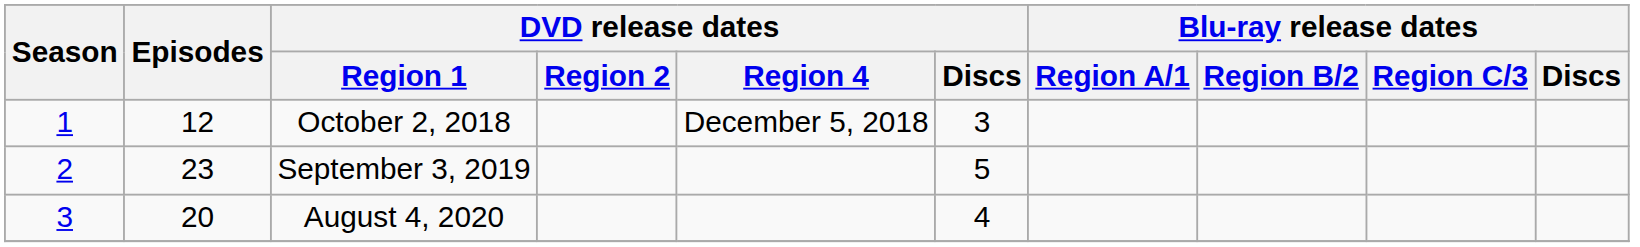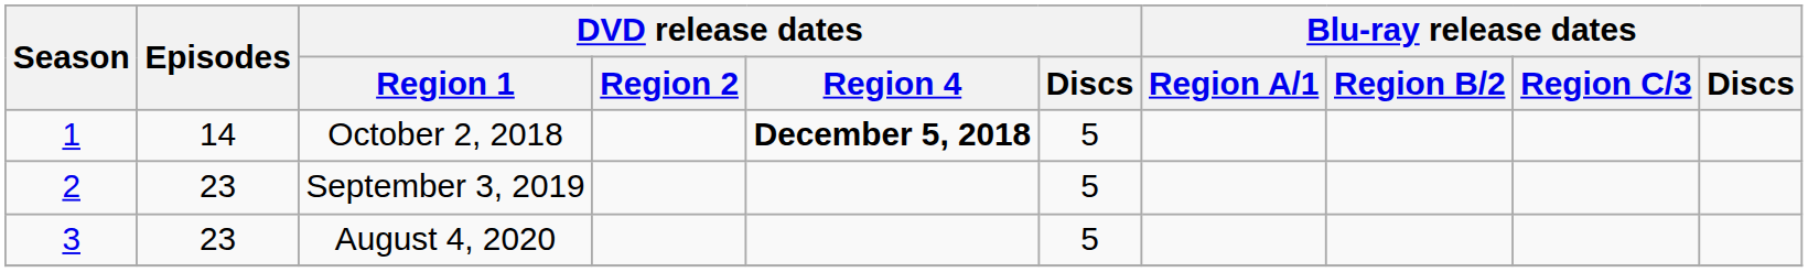 <table class="wikitable plainrowheaders" style="text-align: center;">
 <tr>
 <th scope="col" rowspan="2">Season</th>
 <th scope="col" rowspan="2">Episodes</th>
 <th scope="col" colspan="4"><a href='#'>DVD</a> release dates</th>
 <th scope="col" colspan="4"><a href='#'>Blu-ray</a> release dates</th>
 </tr>
 <tr>
 <th scope="col"><a href='#'>Region 1</a></th>
 <th scope="col"><a href='#'>Region 2</a></th>
 <th scope="col"><a href='#'>Region 4</a></th>
 <th scope="col">Discs</th>
 <th scope="col"><a href='#'>Region A/1</a></th>
 <th scope="col"><a href='#'>Region B/2</a></th>
 <th scope="col"><a href='#'>Region C/3</a></th>
 <th scope="col">Discs</th>
 </tr>
 <tr>
 <td scope="row"><a href='#'>1</a></td>
-<td>12</td>
+<td>14</td>
 <td>October 2, 2018</td>
 <td></td>
-<td>December 5, 2018</td>
-<td>3</td>
+<td><strong>December 5, 2018</strong></td>
+<td>5</td>
 <td></td>
 <td></td>
 <td></td>
 <td></td>
 </tr>
 <tr>
 <td scope="row"><a href='#'>2</a></td>
 <td>23</td>
 <td>September 3, 2019</td>
 <td></td>
 <td></td>
 <td>5</td>
 <td></td>
 <td></td>
 <td></td>
 <td></td>
 </tr>
 <tr>
 <td scope="row"><a href='#'>3</a></td>
-<td>20</td>
+<td>23</td>
 <td>August 4, 2020</td>
 <td></td>
 <td></td>
-<td>4</td>
+<td>5</td>
 <td></td>
 <td></td>
 <td></td>
 <td></td>
 </tr>
 <tr>
 </tr>
 </table>
